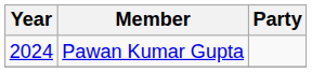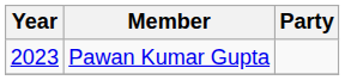 <table class="wikitable sortable">
 <tr>
 <th>Year</th>
 <th>Member</th>
 <th colspan=2>Party</th>
 </tr>
 <tr>
-<td><a href='#'>2024</a></td>
+<td><a href='#'>2023</a></td>
 <td><a href='#'>Pawan Kumar Gupta</a></td>
 <td></td>
 </tr>
 <tr>
 </tr>
 </table>
